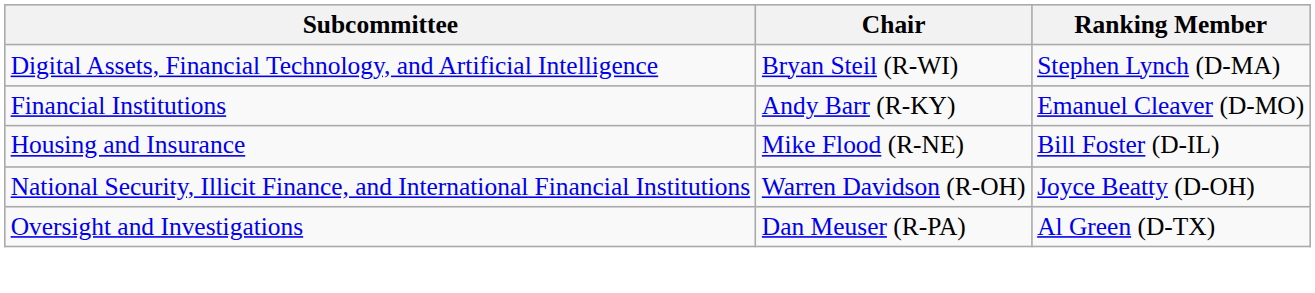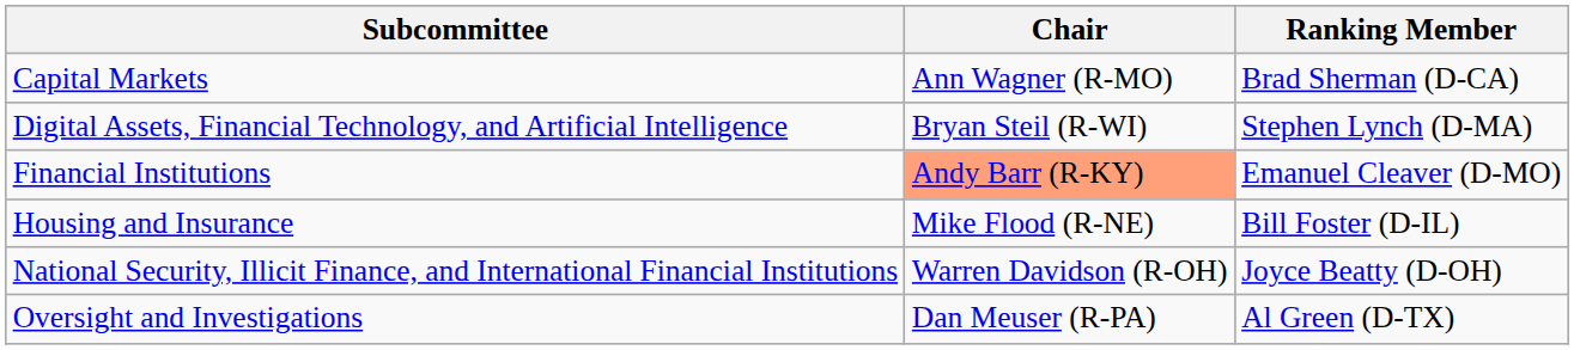 <table class="wikitable">
 <tr>
 <th>Subcommittee</th>
 <th>Chair</th>
 <th>Ranking Member</th>
+</tr>
+<tr>
+<td><a href='#'>Capital Markets</a></td>
+<td><a href='#'>Ann Wagner</a> (R-MO)</td>
+<td><a href='#'>Brad Sherman</a> (D-CA)</td>
 </tr>
 <tr>
 <td><a href='#'>Digital Assets, Financial Technology, and Artificial Intelligence</a></td>
 <td><a href='#'>Bryan Steil</a> (R-WI)</td>
 <td><a href='#'>Stephen Lynch</a> (D-MA)</td>
 </tr>
 <tr>
 <td><a href='#'>Financial Institutions</a></td>
-<td><a href='#'>Andy Barr</a> (R-KY)</td>
+<td style="background: lightsalmon;"><a href='#'>Andy Barr</a> (R-KY)</td>
 <td><a href='#'>Emanuel Cleaver</a> (D-MO)</td>
 </tr>
 <tr>
 <td><a href='#'>Housing and Insurance</a></td>
 <td><a href='#'>Mike Flood</a> (R-NE)</td>
 <td><a href='#'>Bill Foster</a> (D-IL)</td>
 </tr>
 <tr>
 <td><a href='#'>National Security, Illicit Finance, and International Financial Institutions</a></td>
 <td><a href='#'>Warren Davidson</a> (R-OH)</td>
 <td><a href='#'>Joyce Beatty</a> (D-OH)</td>
 </tr>
 <tr>
 <td><a href='#'>Oversight and Investigations</a></td>
 <td><a href='#'>Dan Meuser</a> (R-PA)</td>
 <td><a href='#'>Al Green</a> (D-TX)</td>
 </tr>
 </table>
